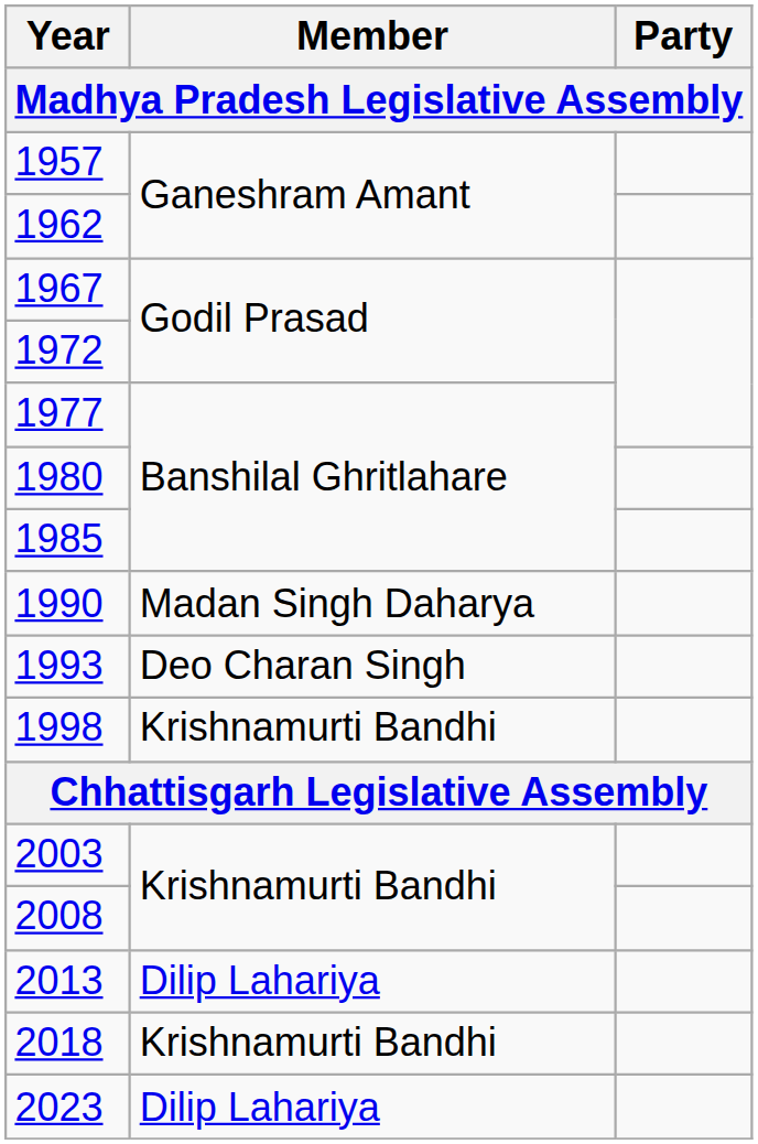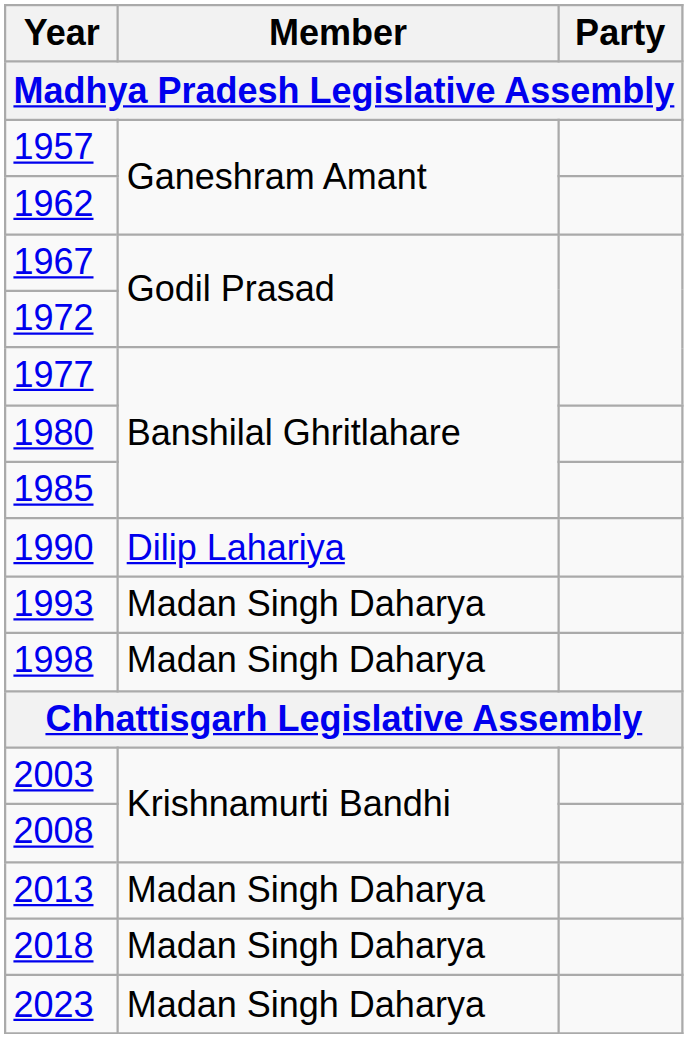 <table class="wikitable">
 <tr>
 <th>Year</th>
 <th>Member</th>
 <th colspan="2">Party</th>
 </tr>
 <tr>
 <th colspan=4><a href='#'>Madhya Pradesh Legislative Assembly</a></th>
 </tr>
 <tr>
 <td><a href='#'>1957</a></td>
 <td rowspan="2">Ganeshram Amant</td>
 <td></td>
 </tr>
 <tr>
 <td><a href='#'>1962</a></td>
 <td></td>
 </tr>
 <tr>
 <td><a href='#'>1967</a></td>
 <td rowspan="2">Godil Prasad</td>
 </tr>
 <tr>
 <td><a href='#'>1972</a></td>
 </tr>
 <tr>
 <td><a href='#'>1977</a></td>
 <td rowspan="3">Banshilal Ghritlahare</td>
 </tr>
 <tr>
 <td><a href='#'>1980</a></td>
 <td></td>
 </tr>
 <tr>
 <td><a href='#'>1985</a></td>
 <td></td>
 </tr>
 <tr>
 <td><a href='#'>1990</a></td>
+<td><a href='#'>Dilip Lahariya</a></td>
+<td></td>
+</tr>
+<tr>
+<td><a href='#'>1993</a></td>
 <td>Madan Singh Daharya</td>
 <td></td>
 </tr>
 <tr>
-<td><a href='#'>1993</a></td>
-<td>Deo Charan Singh</td>
-<td></td>
-</tr>
-<tr>
 <td><a href='#'>1998</a></td>
-<td>Krishnamurti Bandhi</td>
+<td>Madan Singh Daharya</td>
 <td></td>
 </tr>
 <tr>
 <th colspan=4><a href='#'>Chhattisgarh Legislative Assembly</a></th>
 </tr>
 <tr>
 <td><a href='#'>2003</a></td>
 <td rowspan="2">Krishnamurti Bandhi</td>
 <td></td>
 </tr>
 <tr>
 <td><a href='#'>2008</a></td>
 </tr>
 <tr>
 <td><a href='#'>2013</a></td>
-<td><a href='#'>Dilip Lahariya</a></td>
+<td>Madan Singh Daharya</td>
 <td></td>
 </tr>
 <tr>
 <td><a href='#'>2018</a></td>
-<td>Krishnamurti Bandhi</td>
+<td>Madan Singh Daharya</td>
 <td></td>
 </tr>
 <tr>
 <td><a href='#'>2023</a></td>
-<td><a href='#'>Dilip Lahariya</a></td>
+<td>Madan Singh Daharya</td>
 <td></td>
 </tr>
 </table>
